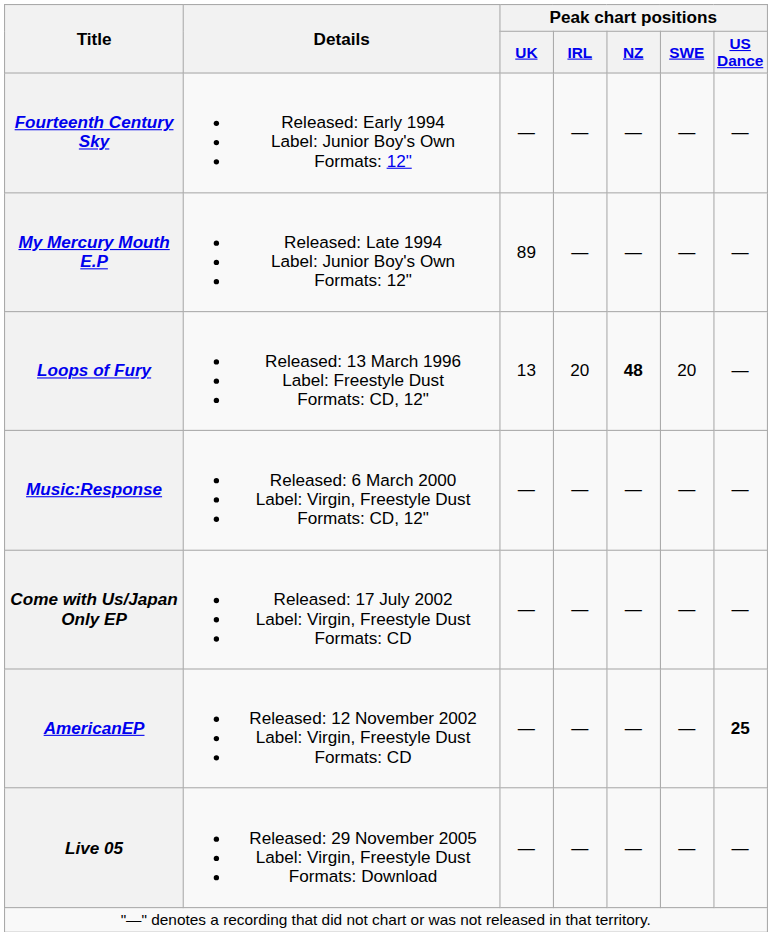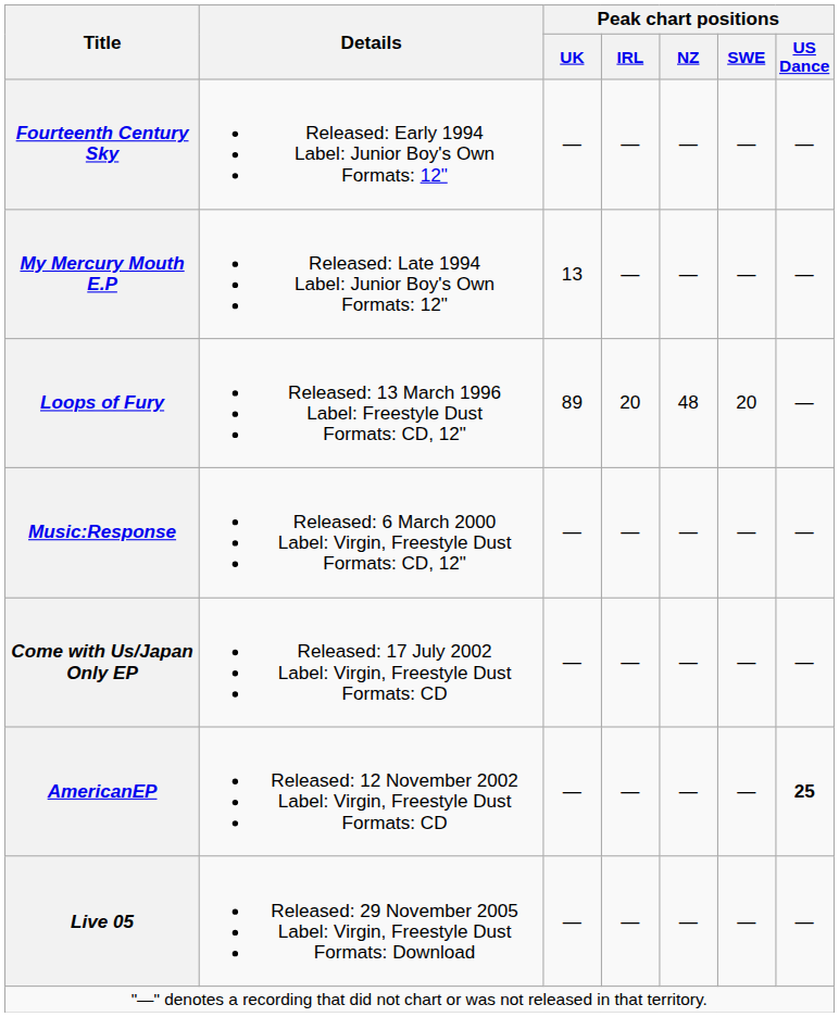 <table class="wikitable plainrowheaders" style="text-align:center;">
 <tr>
 <th scope="col" rowspan="2" style="width:10em;">Title</th>
 <th scope="col" rowspan="2" style="width:18em;">Details</th>
 <th scope="col" colspan="10">Peak chart positions</th>
 </tr>
 <tr>
 <th scope="col" style="width:3em;font-size:90%;"><a href='#'>UK</a><br></th>
 <th scope="col" style="width:3em;font-size:90%;"><a href='#'>IRL</a><br></th>
 <th scope="col" style="width:3em;font-size:90%;"><a href='#'>NZ</a><br></th>
 <th scope="col" style="width:3em;font-size:90%;"><a href='#'>SWE</a><br></th>
 <th scope="col" style="width:3em;font-size:90%;"><a href='#'>US<br>Dance</a><br></th>
 </tr>
 <tr>
 <th scope="row"><em><a href='#'>Fourteenth Century Sky</a></em></th>
 <td><br><ul><li>Released: Early 1994</li><li>Label: Junior Boy's Own</li><li>Formats: <a href='#'>12"</a></li></ul></td>
 <td>—</td>
 <td>—</td>
 <td>—</td>
 <td>—</td>
 <td>—</td>
 </tr>
 <tr>
 <th scope="row"><em><a href='#'>My Mercury Mouth E.P</a></em></th>
 <td><br><ul><li>Released: Late 1994</li><li>Label: Junior Boy's Own</li><li>Formats: 12"</li></ul></td>
-<td>89</td>
+<td>13</td>
 <td>—</td>
 <td>—</td>
 <td>—</td>
 <td>—</td>
 </tr>
 <tr>
 <th scope="row"><em><a href='#'>Loops of Fury</a></em></th>
 <td><br><ul><li>Released: 13 March 1996</li><li>Label: Freestyle Dust</li><li>Formats: CD, 12"</li></ul></td>
-<td>13</td>
+<td>89</td>
 <td>20</td>
-<td><strong>48</strong></td>
+<td>48</td>
 <td>20</td>
 <td>—</td>
 </tr>
 <tr>
 <th scope="row"><em><a href='#'>Music:Response</a></em></th>
 <td><br><ul><li>Released: 6 March 2000</li><li>Label: Virgin, Freestyle Dust</li><li>Formats: CD, 12"</li></ul></td>
 <td>—</td>
 <td>—</td>
 <td>—</td>
 <td>—</td>
 <td>—</td>
 </tr>
 <tr>
 <th scope="row"><em>Come with Us/Japan Only EP</em></th>
 <td><br><ul><li>Released: 17 July 2002</li><li>Label: Virgin, Freestyle Dust</li><li>Formats: CD</li></ul></td>
 <td>—</td>
 <td>—</td>
 <td>—</td>
 <td>—</td>
 <td>—</td>
 </tr>
 <tr>
 <th scope="row"><em><a href='#'>AmericanEP</a></em></th>
 <td><br><ul><li>Released: 12 November 2002</li><li>Label: Virgin, Freestyle Dust</li><li>Formats: CD</li></ul></td>
 <td>—</td>
 <td>—</td>
 <td>—</td>
 <td>—</td>
 <td><strong>25</strong></td>
 </tr>
 <tr>
 <th scope="row"><em>Live 05</em></th>
 <td><br><ul><li>Released: 29 November 2005</li><li>Label: Virgin, Freestyle Dust</li><li>Formats: Download</li></ul></td>
 <td>—</td>
 <td>—</td>
 <td>—</td>
 <td>—</td>
 <td>—</td>
 </tr>
 <tr>
 <td colspan="8" style="font-size:90%">"—" denotes a recording that did not chart or was not released in that territory.</td>
 </tr>
 </table>
